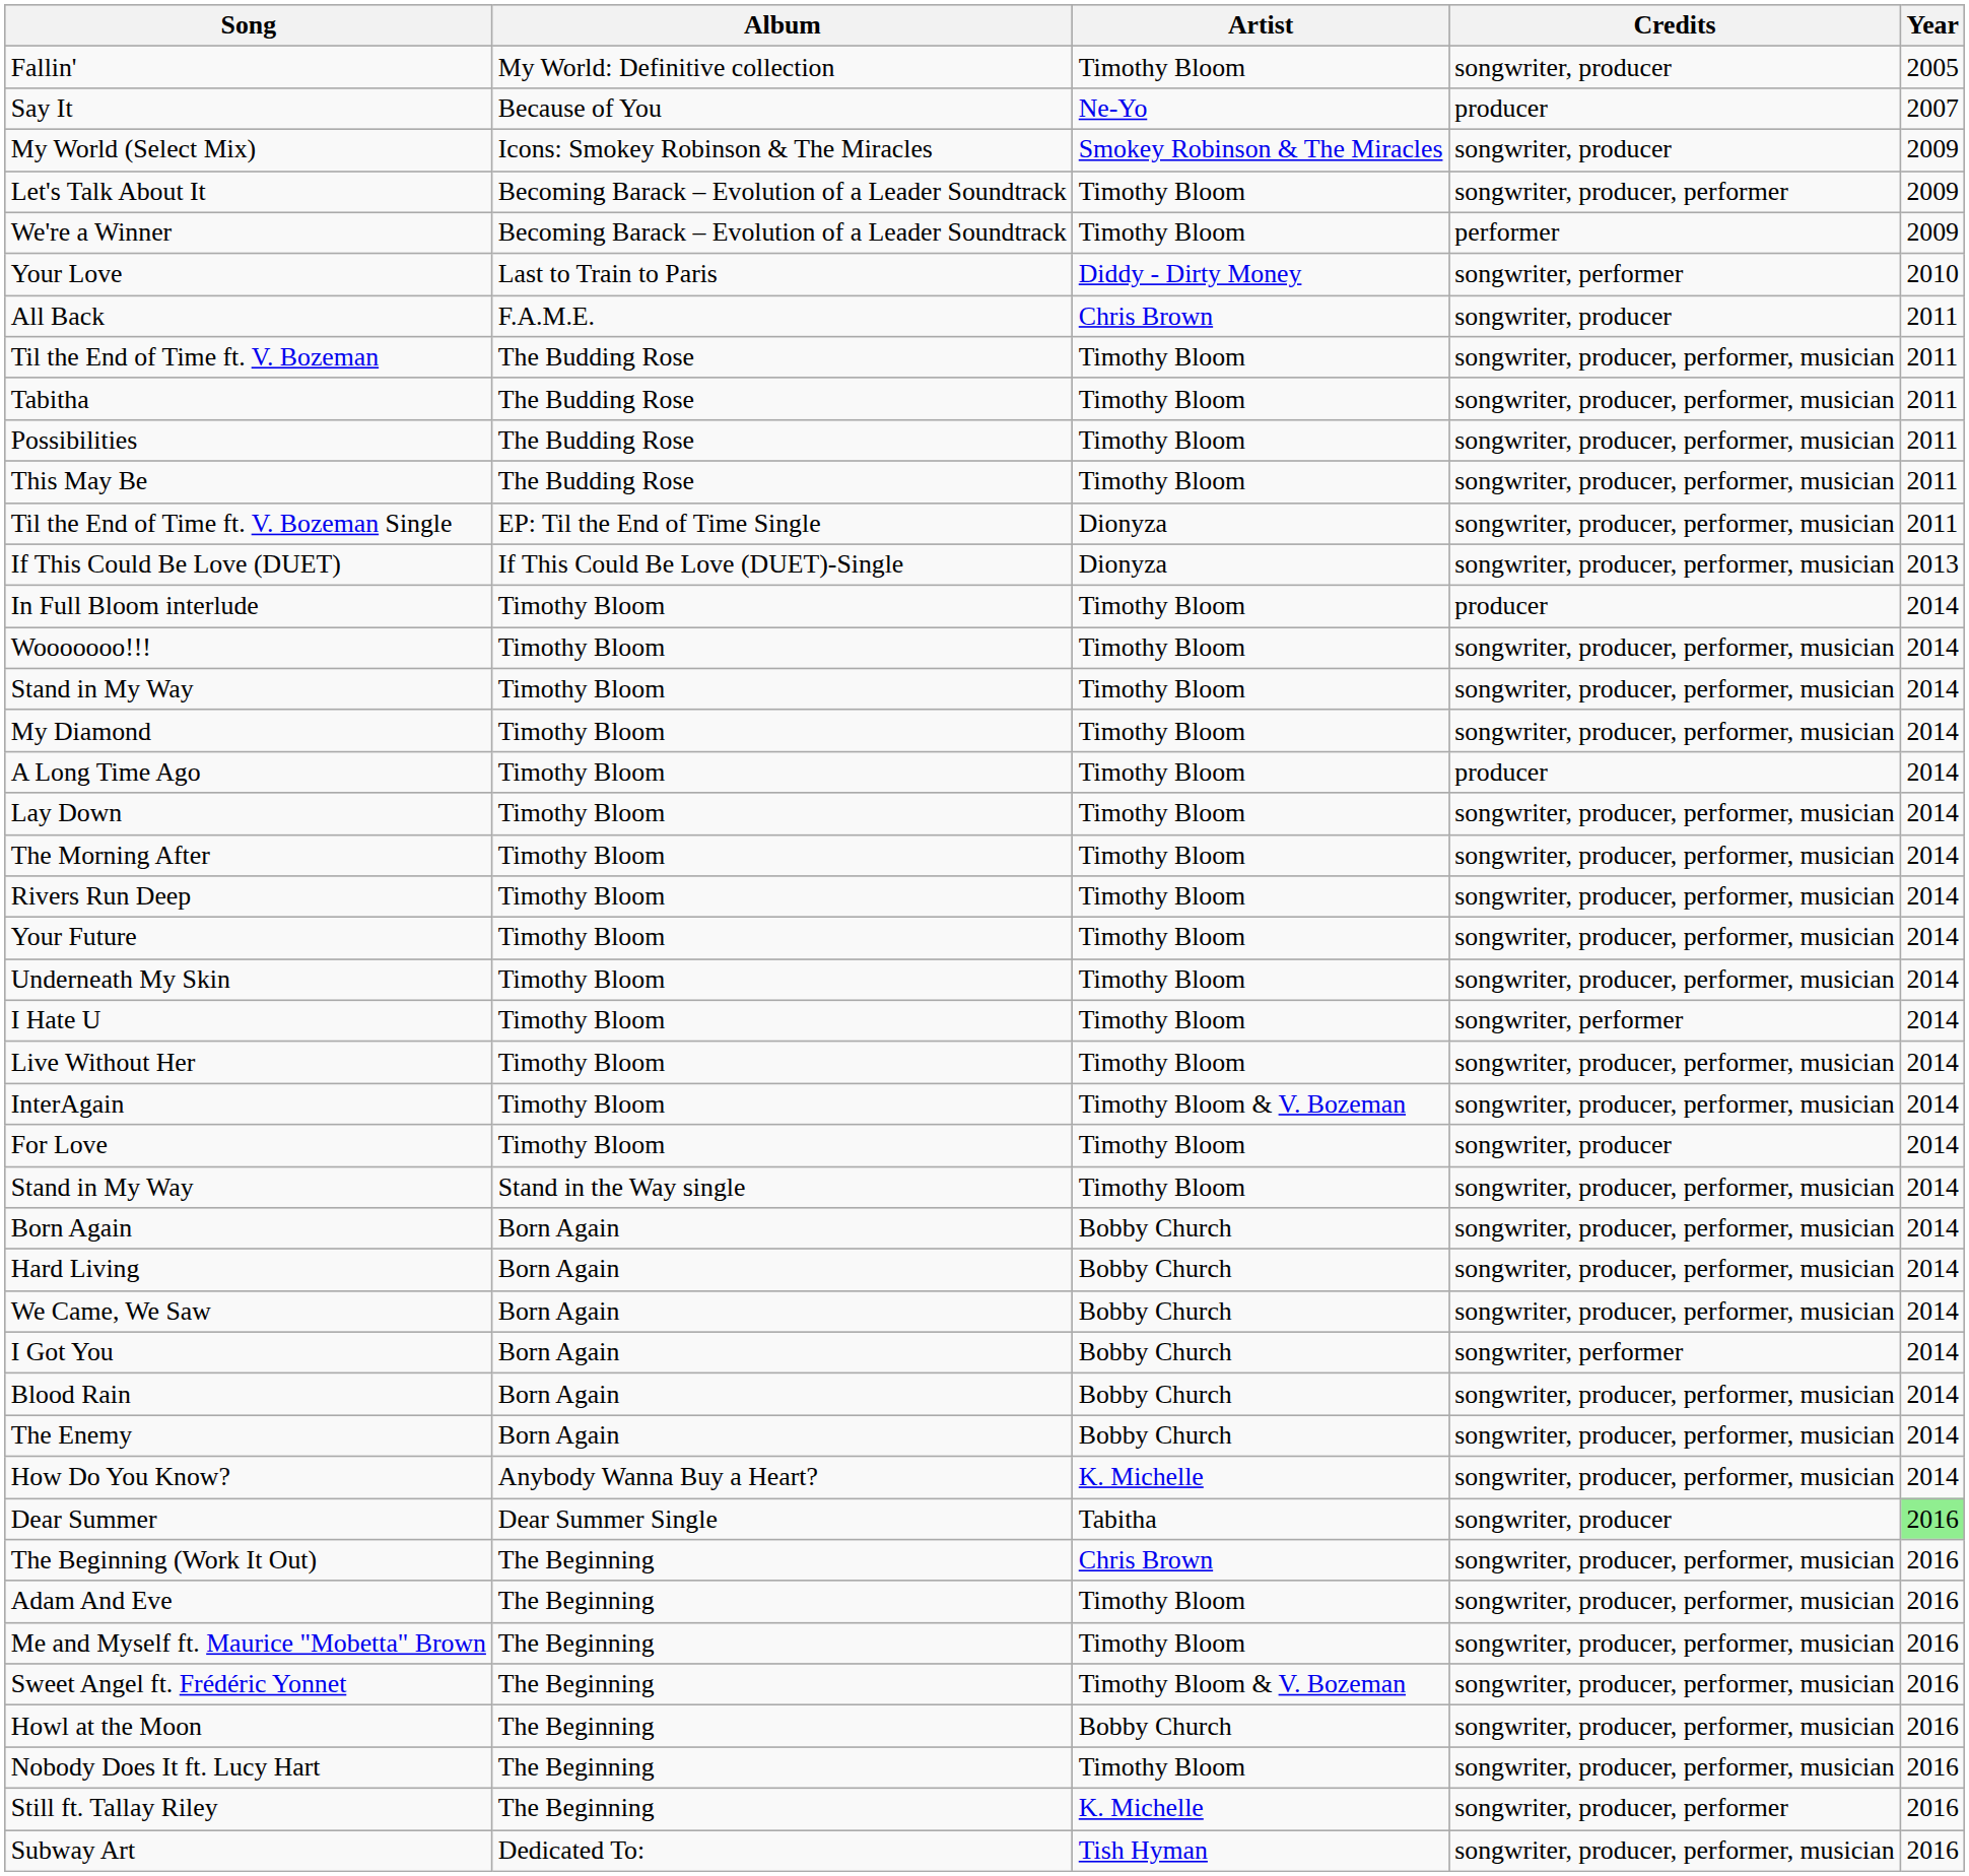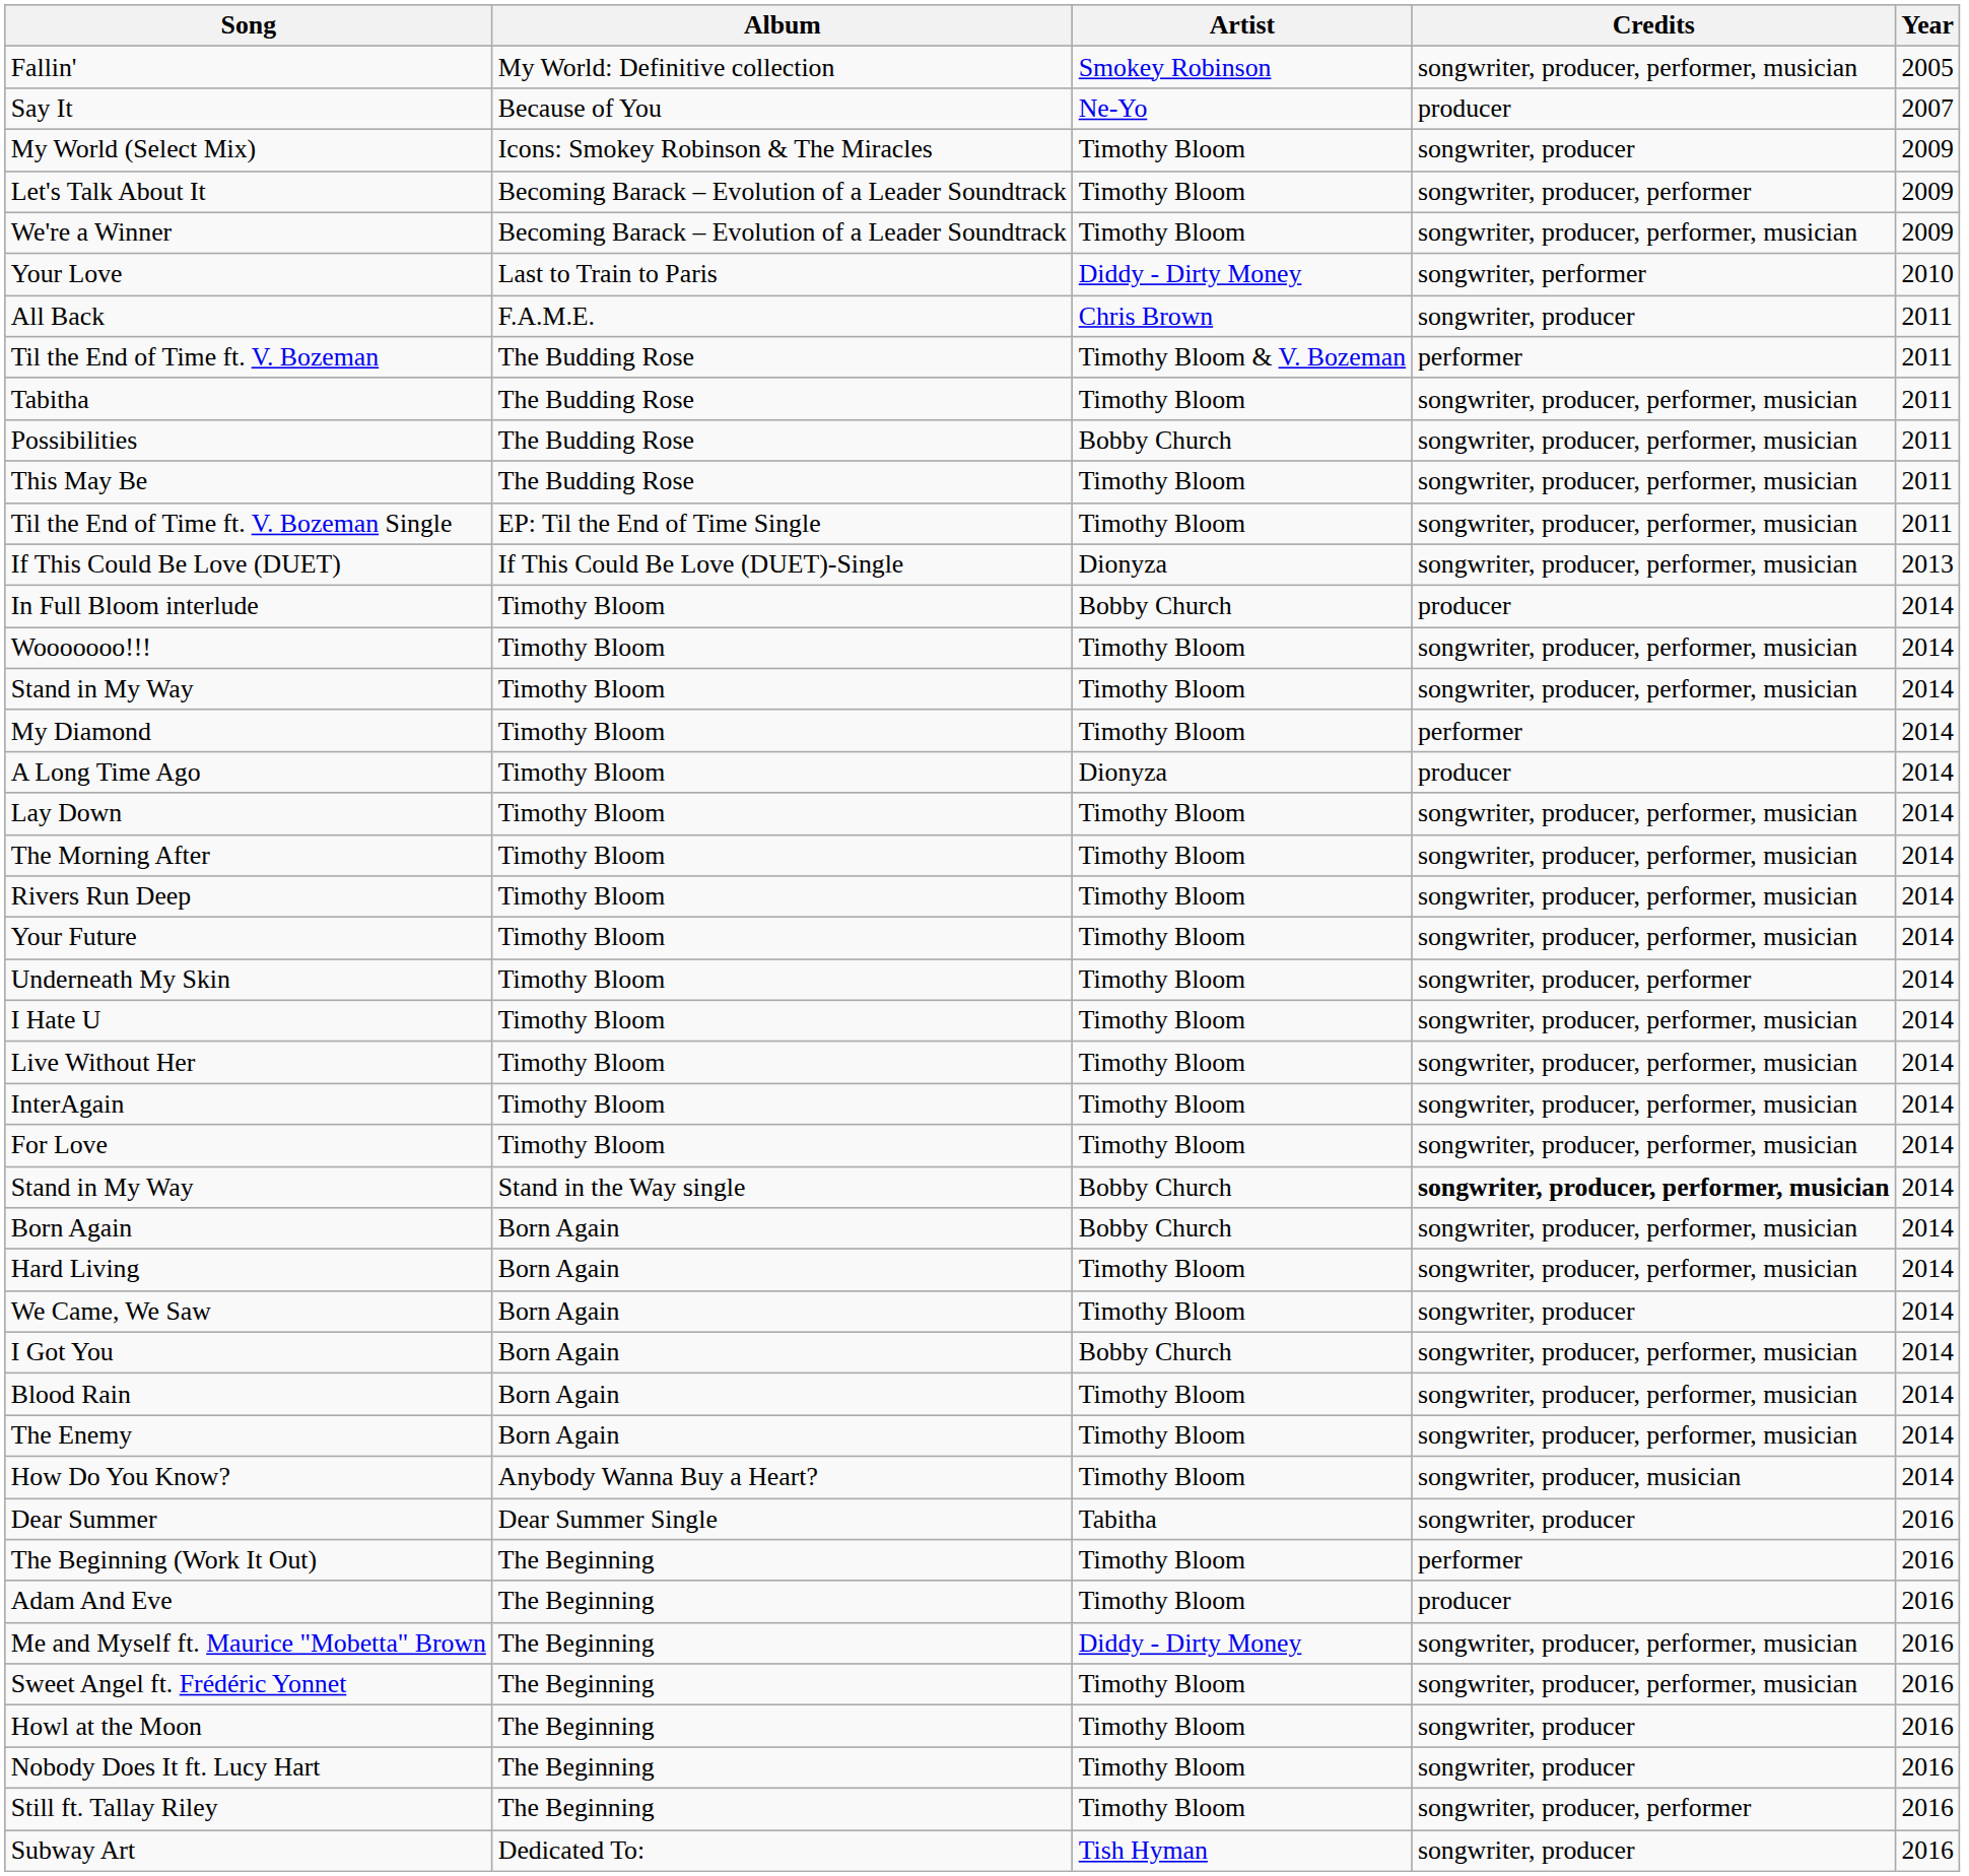 <table class="wikitable">
 <tr>
 <th>Song</th>
 <th>Album</th>
 <th>Artist</th>
 <th>Credits</th>
 <th>Year</th>
 </tr>
 <tr>
 <td>Fallin'</td>
 <td>My World: Definitive collection</td>
-<td>Timothy Bloom</td>
-<td>songwriter, producer</td>
+<td><a href='#'>Smokey Robinson</a></td>
+<td>songwriter, producer, performer, musician</td>
 <td>2005</td>
 </tr>
 <tr>
 <td>Say It</td>
 <td>Because of You</td>
 <td><a href='#'>Ne-Yo</a></td>
 <td>producer</td>
 <td>2007</td>
 </tr>
 <tr>
 <td>My World (Select Mix)</td>
 <td>Icons: Smokey Robinson & The Miracles</td>
-<td><a href='#'>Smokey Robinson & The Miracles</a></td>
+<td>Timothy Bloom</td>
 <td>songwriter, producer</td>
 <td>2009</td>
 </tr>
 <tr>
 <td>Let's Talk About It</td>
 <td>Becoming Barack – Evolution of a Leader Soundtrack</td>
 <td>Timothy Bloom</td>
 <td>songwriter, producer, performer</td>
 <td>2009</td>
 </tr>
 <tr>
 <td>We're a Winner</td>
 <td>Becoming Barack – Evolution of a Leader Soundtrack</td>
 <td>Timothy Bloom</td>
-<td>performer</td>
+<td>songwriter, producer, performer, musician</td>
 <td>2009</td>
 </tr>
 <tr>
 <td>Your Love </td>
 <td>Last to Train to Paris</td>
 <td><a href='#'>Diddy - Dirty Money</a></td>
 <td>songwriter, performer</td>
 <td>2010</td>
 </tr>
 <tr>
 <td>All Back</td>
 <td>F.A.M.E.</td>
 <td><a href='#'>Chris Brown</a></td>
 <td>songwriter, producer</td>
 <td>2011</td>
 </tr>
 <tr>
 <td>Til the End of Time ft. <a href='#'>V. Bozeman</a></td>
 <td>The Budding Rose</td>
-<td>Timothy Bloom</td>
-<td>songwriter, producer, performer, musician</td>
+<td>Timothy Bloom & <a href='#'>V. Bozeman</a></td>
+<td>performer</td>
 <td>2011</td>
 </tr>
 <tr>
 <td>Tabitha</td>
 <td>The Budding Rose</td>
 <td>Timothy Bloom</td>
 <td>songwriter, producer, performer, musician</td>
 <td>2011</td>
 </tr>
 <tr>
 <td>Possibilities</td>
 <td>The Budding Rose</td>
-<td>Timothy Bloom</td>
+<td>Bobby Church</td>
 <td>songwriter, producer, performer, musician</td>
 <td>2011</td>
 </tr>
 <tr>
 <td>This May Be</td>
 <td>The Budding Rose</td>
 <td>Timothy Bloom</td>
 <td>songwriter, producer, performer, musician</td>
 <td>2011</td>
 </tr>
 <tr>
 <td>Til the End of Time ft. <a href='#'>V. Bozeman</a> Single</td>
 <td>EP: Til the End of Time Single</td>
-<td>Dionyza</td>
+<td>Timothy Bloom</td>
 <td>songwriter, producer, performer, musician</td>
 <td>2011</td>
 </tr>
 <tr>
 <td>If This Could Be Love (DUET)</td>
 <td>If This Could Be Love (DUET)-Single</td>
 <td>Dionyza</td>
 <td>songwriter, producer, performer, musician</td>
 <td>2013</td>
 </tr>
 <tr>
 <td>In Full Bloom interlude</td>
 <td>Timothy Bloom</td>
-<td>Timothy Bloom</td>
+<td>Bobby Church</td>
 <td>producer</td>
 <td>2014</td>
 </tr>
 <tr>
 <td>Wooooooo!!!</td>
 <td>Timothy Bloom</td>
 <td>Timothy Bloom</td>
 <td>songwriter, producer, performer, musician</td>
 <td>2014</td>
 </tr>
 <tr>
 <td>Stand in My Way</td>
 <td>Timothy Bloom</td>
 <td>Timothy Bloom</td>
 <td>songwriter, producer, performer, musician</td>
 <td>2014</td>
 </tr>
 <tr>
 <td>My Diamond</td>
 <td>Timothy Bloom</td>
 <td>Timothy Bloom</td>
-<td>songwriter, producer, performer, musician</td>
+<td>performer</td>
 <td>2014</td>
 </tr>
 <tr>
 <td>A Long Time Ago</td>
 <td>Timothy Bloom</td>
-<td>Timothy Bloom</td>
+<td>Dionyza</td>
 <td>producer</td>
 <td>2014</td>
 </tr>
 <tr>
 <td>Lay Down</td>
 <td>Timothy Bloom</td>
 <td>Timothy Bloom</td>
 <td>songwriter, producer, performer, musician</td>
 <td>2014</td>
 </tr>
 <tr>
 <td>The Morning After</td>
 <td>Timothy Bloom</td>
 <td>Timothy Bloom</td>
 <td>songwriter, producer, performer, musician</td>
 <td>2014</td>
 </tr>
 <tr>
 <td>Rivers Run Deep</td>
 <td>Timothy Bloom</td>
 <td>Timothy Bloom</td>
 <td>songwriter, producer, performer, musician</td>
 <td>2014</td>
 </tr>
 <tr>
 <td>Your Future</td>
 <td>Timothy Bloom</td>
 <td>Timothy Bloom</td>
 <td>songwriter, producer, performer, musician</td>
 <td>2014</td>
 </tr>
 <tr>
 <td>Underneath My Skin</td>
 <td>Timothy Bloom</td>
 <td>Timothy Bloom</td>
-<td>songwriter, producer, performer, musician</td>
+<td>songwriter, producer, performer</td>
 <td>2014</td>
 </tr>
 <tr>
 <td>I Hate U</td>
 <td>Timothy Bloom</td>
 <td>Timothy Bloom</td>
-<td>songwriter, performer</td>
+<td>songwriter, producer, performer, musician</td>
 <td>2014</td>
 </tr>
 <tr>
 <td>Live Without Her</td>
 <td>Timothy Bloom</td>
 <td>Timothy Bloom</td>
 <td>songwriter, producer, performer, musician</td>
 <td>2014</td>
 </tr>
 <tr>
 <td>InterAgain</td>
 <td>Timothy Bloom</td>
-<td>Timothy Bloom & <a href='#'>V. Bozeman</a></td>
+<td>Timothy Bloom</td>
 <td>songwriter, producer, performer, musician</td>
 <td>2014</td>
 </tr>
 <tr>
 <td>For Love</td>
 <td>Timothy Bloom</td>
 <td>Timothy Bloom</td>
-<td>songwriter, producer</td>
+<td>songwriter, producer, performer, musician</td>
 <td>2014</td>
 </tr>
 <tr>
 <td>Stand in My Way</td>
 <td>Stand in the Way single</td>
-<td>Timothy Bloom</td>
-<td>songwriter, producer, performer, musician</td>
+<td>Bobby Church</td>
+<td><strong>songwriter, producer, performer, musician</strong></td>
 <td>2014</td>
 </tr>
 <tr>
 <td>Born Again</td>
 <td>Born Again</td>
 <td>Bobby Church</td>
 <td>songwriter, producer, performer, musician</td>
 <td>2014</td>
 </tr>
 <tr>
 <td>Hard Living</td>
 <td>Born Again</td>
-<td>Bobby Church</td>
+<td>Timothy Bloom</td>
 <td>songwriter, producer, performer, musician</td>
 <td>2014</td>
 </tr>
 <tr>
 <td>We Came, We Saw</td>
 <td>Born Again</td>
-<td>Bobby Church</td>
-<td>songwriter, producer, performer, musician</td>
+<td>Timothy Bloom</td>
+<td>songwriter, producer</td>
 <td>2014</td>
 </tr>
 <tr>
 <td>I Got You</td>
 <td>Born Again</td>
 <td>Bobby Church</td>
-<td>songwriter, performer</td>
+<td>songwriter, producer, performer, musician</td>
 <td>2014</td>
 </tr>
 <tr>
 <td>Blood Rain</td>
 <td>Born Again</td>
-<td>Bobby Church</td>
+<td>Timothy Bloom</td>
 <td>songwriter, producer, performer, musician</td>
 <td>2014</td>
 </tr>
 <tr>
 <td>The Enemy</td>
 <td>Born Again</td>
-<td>Bobby Church</td>
+<td>Timothy Bloom</td>
 <td>songwriter, producer, performer, musician</td>
 <td>2014</td>
 </tr>
 <tr>
 <td>How Do You Know?</td>
 <td>Anybody Wanna Buy a Heart?</td>
-<td><a href='#'>K. Michelle</a></td>
-<td>songwriter, producer, performer, musician</td>
+<td>Timothy Bloom</td>
+<td>songwriter, producer, musician</td>
 <td>2014</td>
 </tr>
 <tr>
 <td>Dear Summer</td>
 <td>Dear Summer Single</td>
 <td>Tabitha</td>
 <td>songwriter, producer</td>
-<td style="background: lightgreen;">2016</td>
+<td>2016</td>
 </tr>
 <tr>
 <td>The Beginning (Work It Out)</td>
 <td>The Beginning</td>
-<td><a href='#'>Chris Brown</a></td>
-<td>songwriter, producer, performer, musician</td>
+<td>Timothy Bloom</td>
+<td>performer</td>
 <td>2016</td>
 </tr>
 <tr>
 <td>Adam And Eve</td>
 <td>The Beginning</td>
 <td>Timothy Bloom</td>
+<td>producer</td>
+<td>2016</td>
+</tr>
+<tr>
+<td>Me and Myself ft. <a href='#'>Maurice "Mobetta" Brown</a></td>
+<td>The Beginning</td>
+<td><a href='#'>Diddy - Dirty Money</a></td>
 <td>songwriter, producer, performer, musician</td>
 <td>2016</td>
 </tr>
 <tr>
-<td>Me and Myself ft. <a href='#'>Maurice "Mobetta" Brown</a></td>
+<td>Sweet Angel ft. <a href='#'>Frédéric Yonnet</a></td>
 <td>The Beginning</td>
 <td>Timothy Bloom</td>
 <td>songwriter, producer, performer, musician</td>
 <td>2016</td>
 </tr>
 <tr>
-<td>Sweet Angel ft. <a href='#'>Frédéric Yonnet</a></td>
-<td>The Beginning</td>
-<td>Timothy Bloom & <a href='#'>V. Bozeman</a></td>
-<td>songwriter, producer, performer, musician</td>
-<td>2016</td>
-</tr>
-<tr>
 <td>Howl at the Moon</td>
 <td>The Beginning</td>
-<td>Bobby Church</td>
-<td>songwriter, producer, performer, musician</td>
+<td>Timothy Bloom</td>
+<td>songwriter, producer</td>
 <td>2016</td>
 </tr>
 <tr>
 <td>Nobody Does It ft. Lucy Hart</td>
 <td>The Beginning</td>
 <td>Timothy Bloom</td>
-<td>songwriter, producer, performer, musician</td>
+<td>songwriter, producer</td>
 <td>2016</td>
 </tr>
 <tr>
 <td>Still ft. Tallay Riley</td>
 <td>The Beginning</td>
-<td><a href='#'>K. Michelle</a></td>
+<td>Timothy Bloom</td>
 <td>songwriter, producer, performer</td>
 <td>2016</td>
 </tr>
 <tr>
 <td>Subway Art</td>
 <td>Dedicated To:</td>
 <td><a href='#'>Tish Hyman</a></td>
-<td>songwriter, producer, performer, musician</td>
+<td>songwriter, producer</td>
 <td>2016</td>
 </tr>
 </table>
